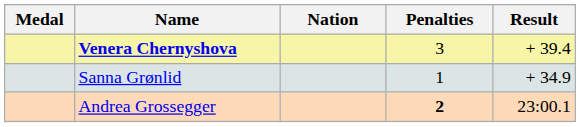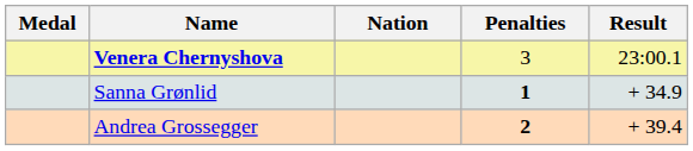 <table class=wikitable style="border:1px solid #AAAAAA;font-size:90%">
 <tr bgcolor="#E4E4E4">
 <th style="border-bottom:1px solid #AAAAAA" width=50>Medal</th>
 <th style="border-bottom:1px solid #AAAAAA" width=160>Name</th>
 <th style="border-bottom:1px solid #AAAAAA" width=80>Nation</th>
 <th style="border-bottom:1px solid #AAAAAA" width=80>Penalties</th>
 <th style="border-bottom:1px solid #AAAAAA" width=60>Result</th>
 </tr>
 <tr bgcolor="#F7F6A8">
 <td align="center"></td>
 <td><strong><a href='#'>Venera Chernyshova</a></strong></td>
 <td align="center"></td>
 <td align="center">3</td>
-<td align="right">+ 39.4</td>
+<td align="right">23:00.1</td>
 </tr>
 <tr bgcolor="#DCE5E5">
 <td align="center"></td>
 <td><a href='#'>Sanna Grønlid</a></td>
 <td align="center"></td>
-<td align="center">1</td>
+<td align="center"><strong>1</strong></td>
 <td align="right">+ 34.9</td>
 </tr>
 <tr bgcolor="#FFDAB9">
 <td align="center"></td>
 <td><a href='#'>Andrea Grossegger</a></td>
 <td align="center"></td>
 <td align="center"><strong>2</strong></td>
-<td align="right">23:00.1</td>
+<td align="right">+ 39.4</td>
 </tr>
 </table>
